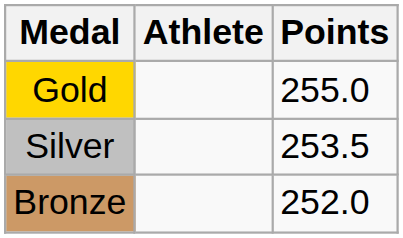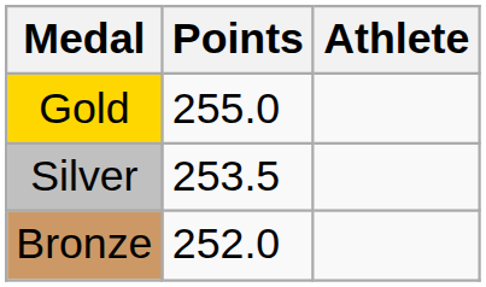 <table class="wikitable">
 <tr>
 <th>Medal</th>
+<th>Points</th>
 <th>Athlete</th>
-<th>Points</th>
 </tr>
 <tr>
 <td style="text-align:center;background-color:gold;">Gold</td>
+<td>255.0</td>
 <td></td>
-<td>255.0</td>
 </tr>
 <tr>
 <td style="text-align:center;background-color:silver;">Silver</td>
+<td>253.5</td>
 <td></td>
-<td>253.5</td>
 </tr>
 <tr>
 <td style="text-align:center;background-color:#CC9966;">Bronze</td>
+<td>252.0</td>
 <td></td>
-<td>252.0</td>
 </tr>
 </table>
